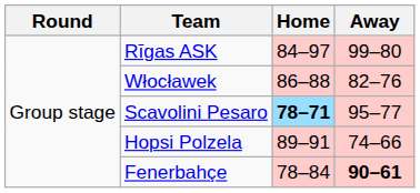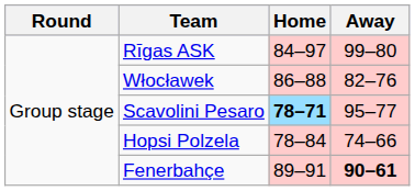 <table class="wikitable" style="text-align: left; font-size:95%">
 <tr bgcolor="#ccccff">
 <th>Round</th>
 <th>Team</th>
 <th>Home</th>
 <th>  Away  </th>
 </tr>
 <tr>
 <td rowspan=5>Group stage</td>
 <td> <a href='#'>Rīgas ASK</a></td>
 <td align="center" bgcolor=#FFCCCC>84–97</td>
 <td align="center" bgcolor=#FFCCCC>99–80</td>
 </tr>
 <tr>
 <td> <a href='#'>Włocławek</a></td>
 <td align="center" bgcolor=#FFCCCC>86–88</td>
 <td align="center" bgcolor=#FFCCCC>82–76</td>
 </tr>
 <tr>
 <td> <a href='#'>Scavolini Pesaro</a></td>
 <td align="center" bgcolor=#97DEFF><strong>78–71</strong></td>
 <td align="center" bgcolor=#FFCCCC>95–77</td>
 </tr>
 <tr>
 <td> <a href='#'>Hopsi Polzela</a></td>
-<td align="center" bgcolor=#FFCCCC>89–91</td>
+<td align="center" bgcolor=#FFCCCC>78–84</td>
 <td align="center" bgcolor=#FFCCCC>74–66</td>
 </tr>
 <tr>
 <td> <a href='#'>Fenerbahçe</a></td>
-<td align="center" bgcolor=#FFCCCC>78–84</td>
+<td align="center" bgcolor=#FFCCCC>89–91</td>
 <td align="center" bgcolor=#FFCCCC><strong>90–61</strong></td>
 </tr>
 </table>
